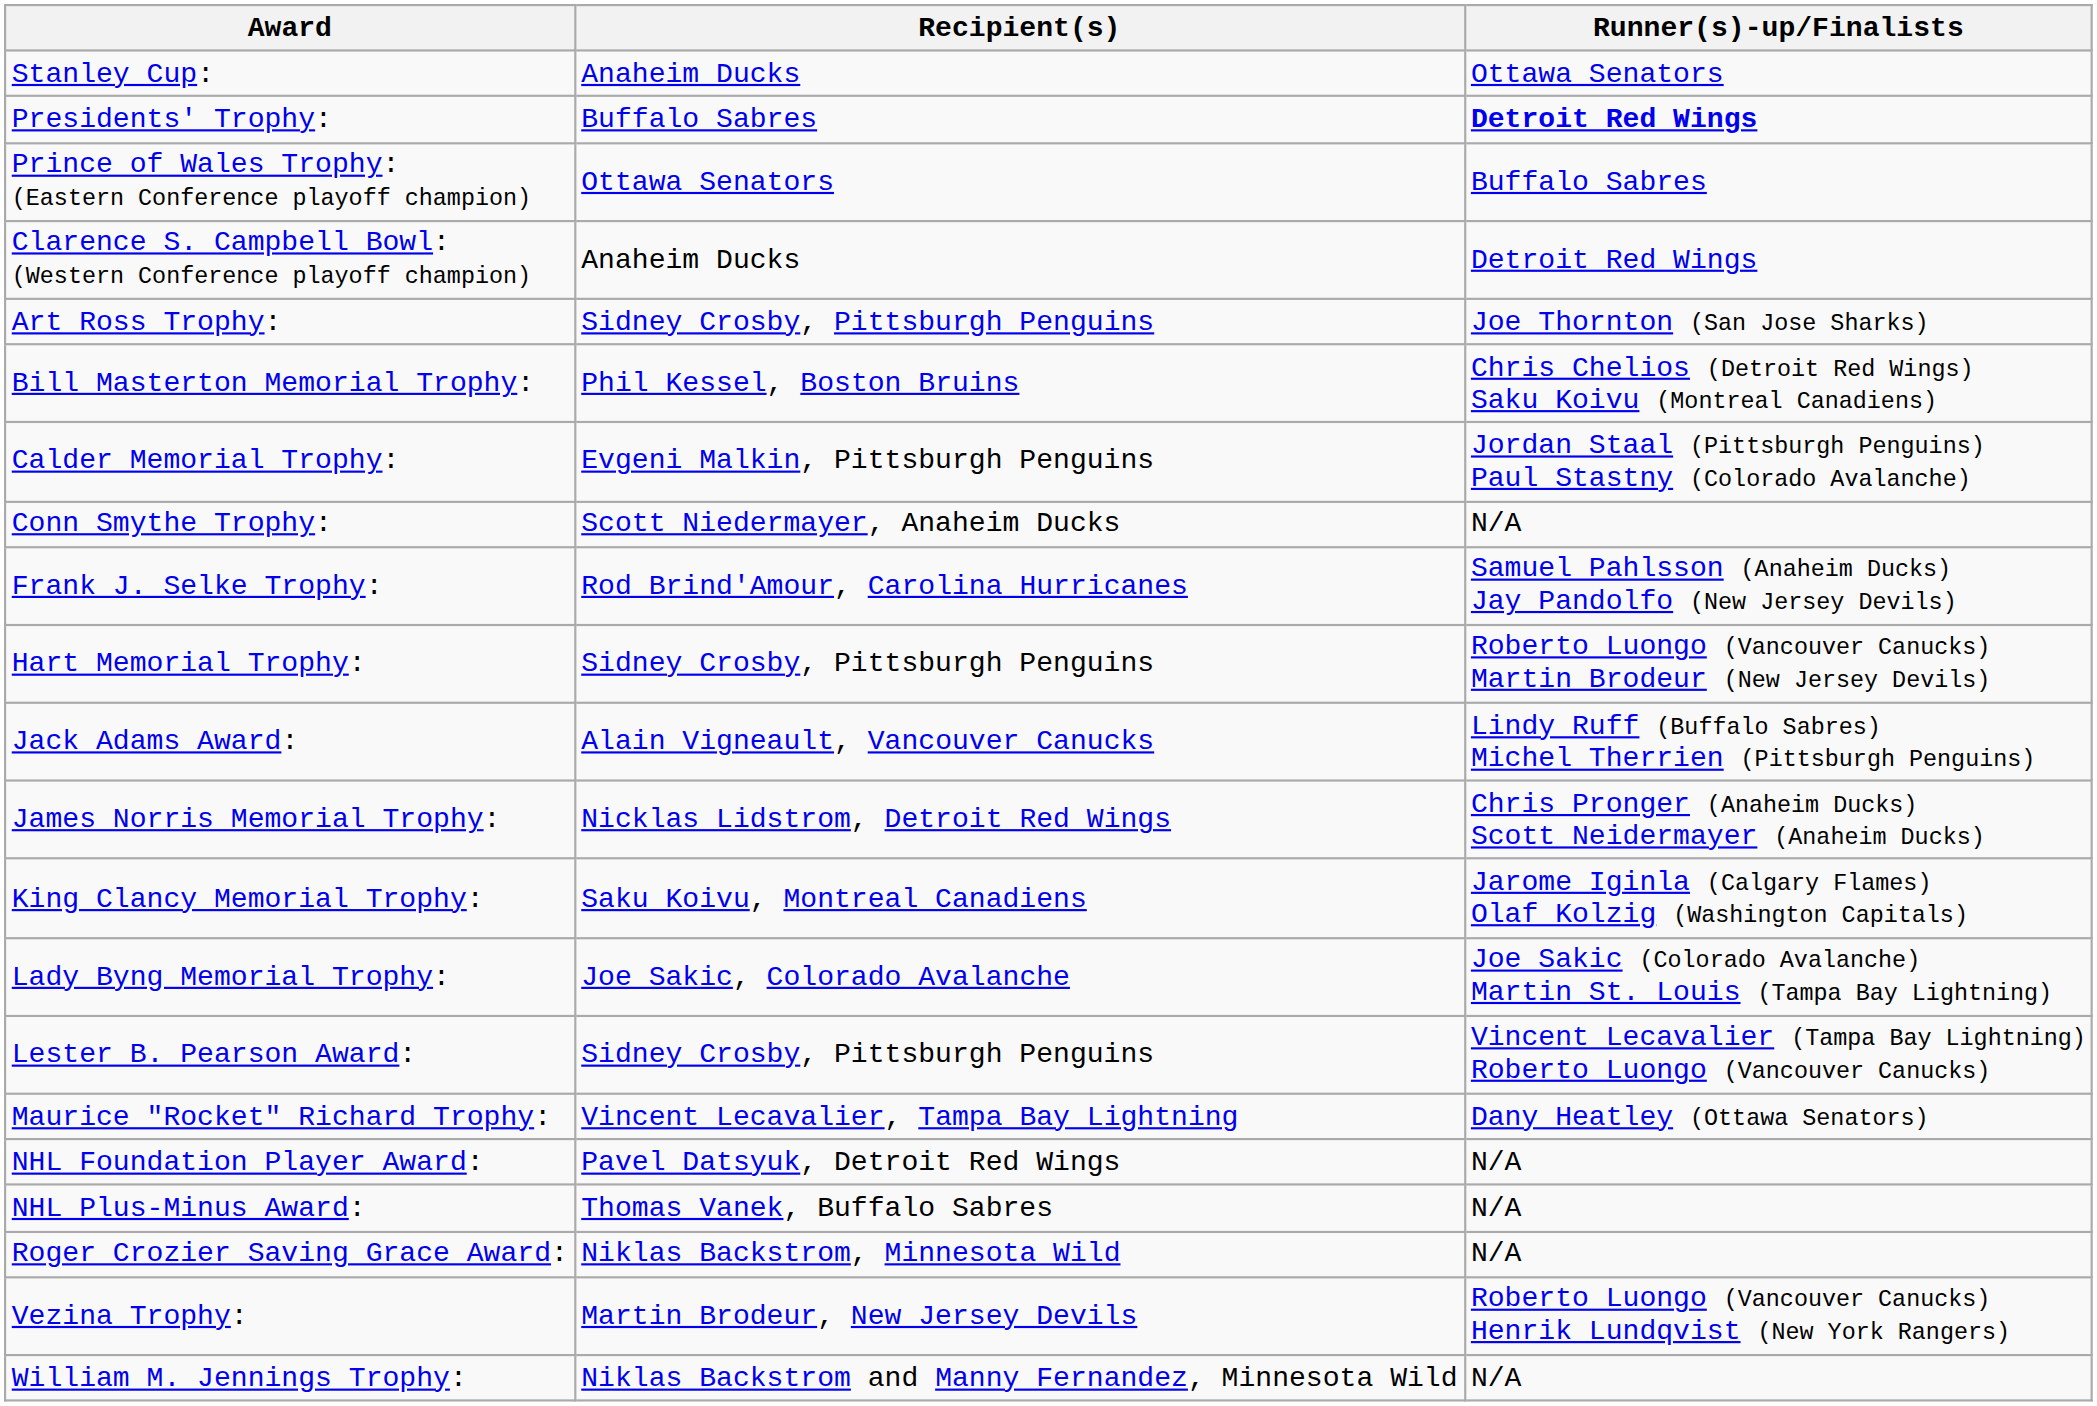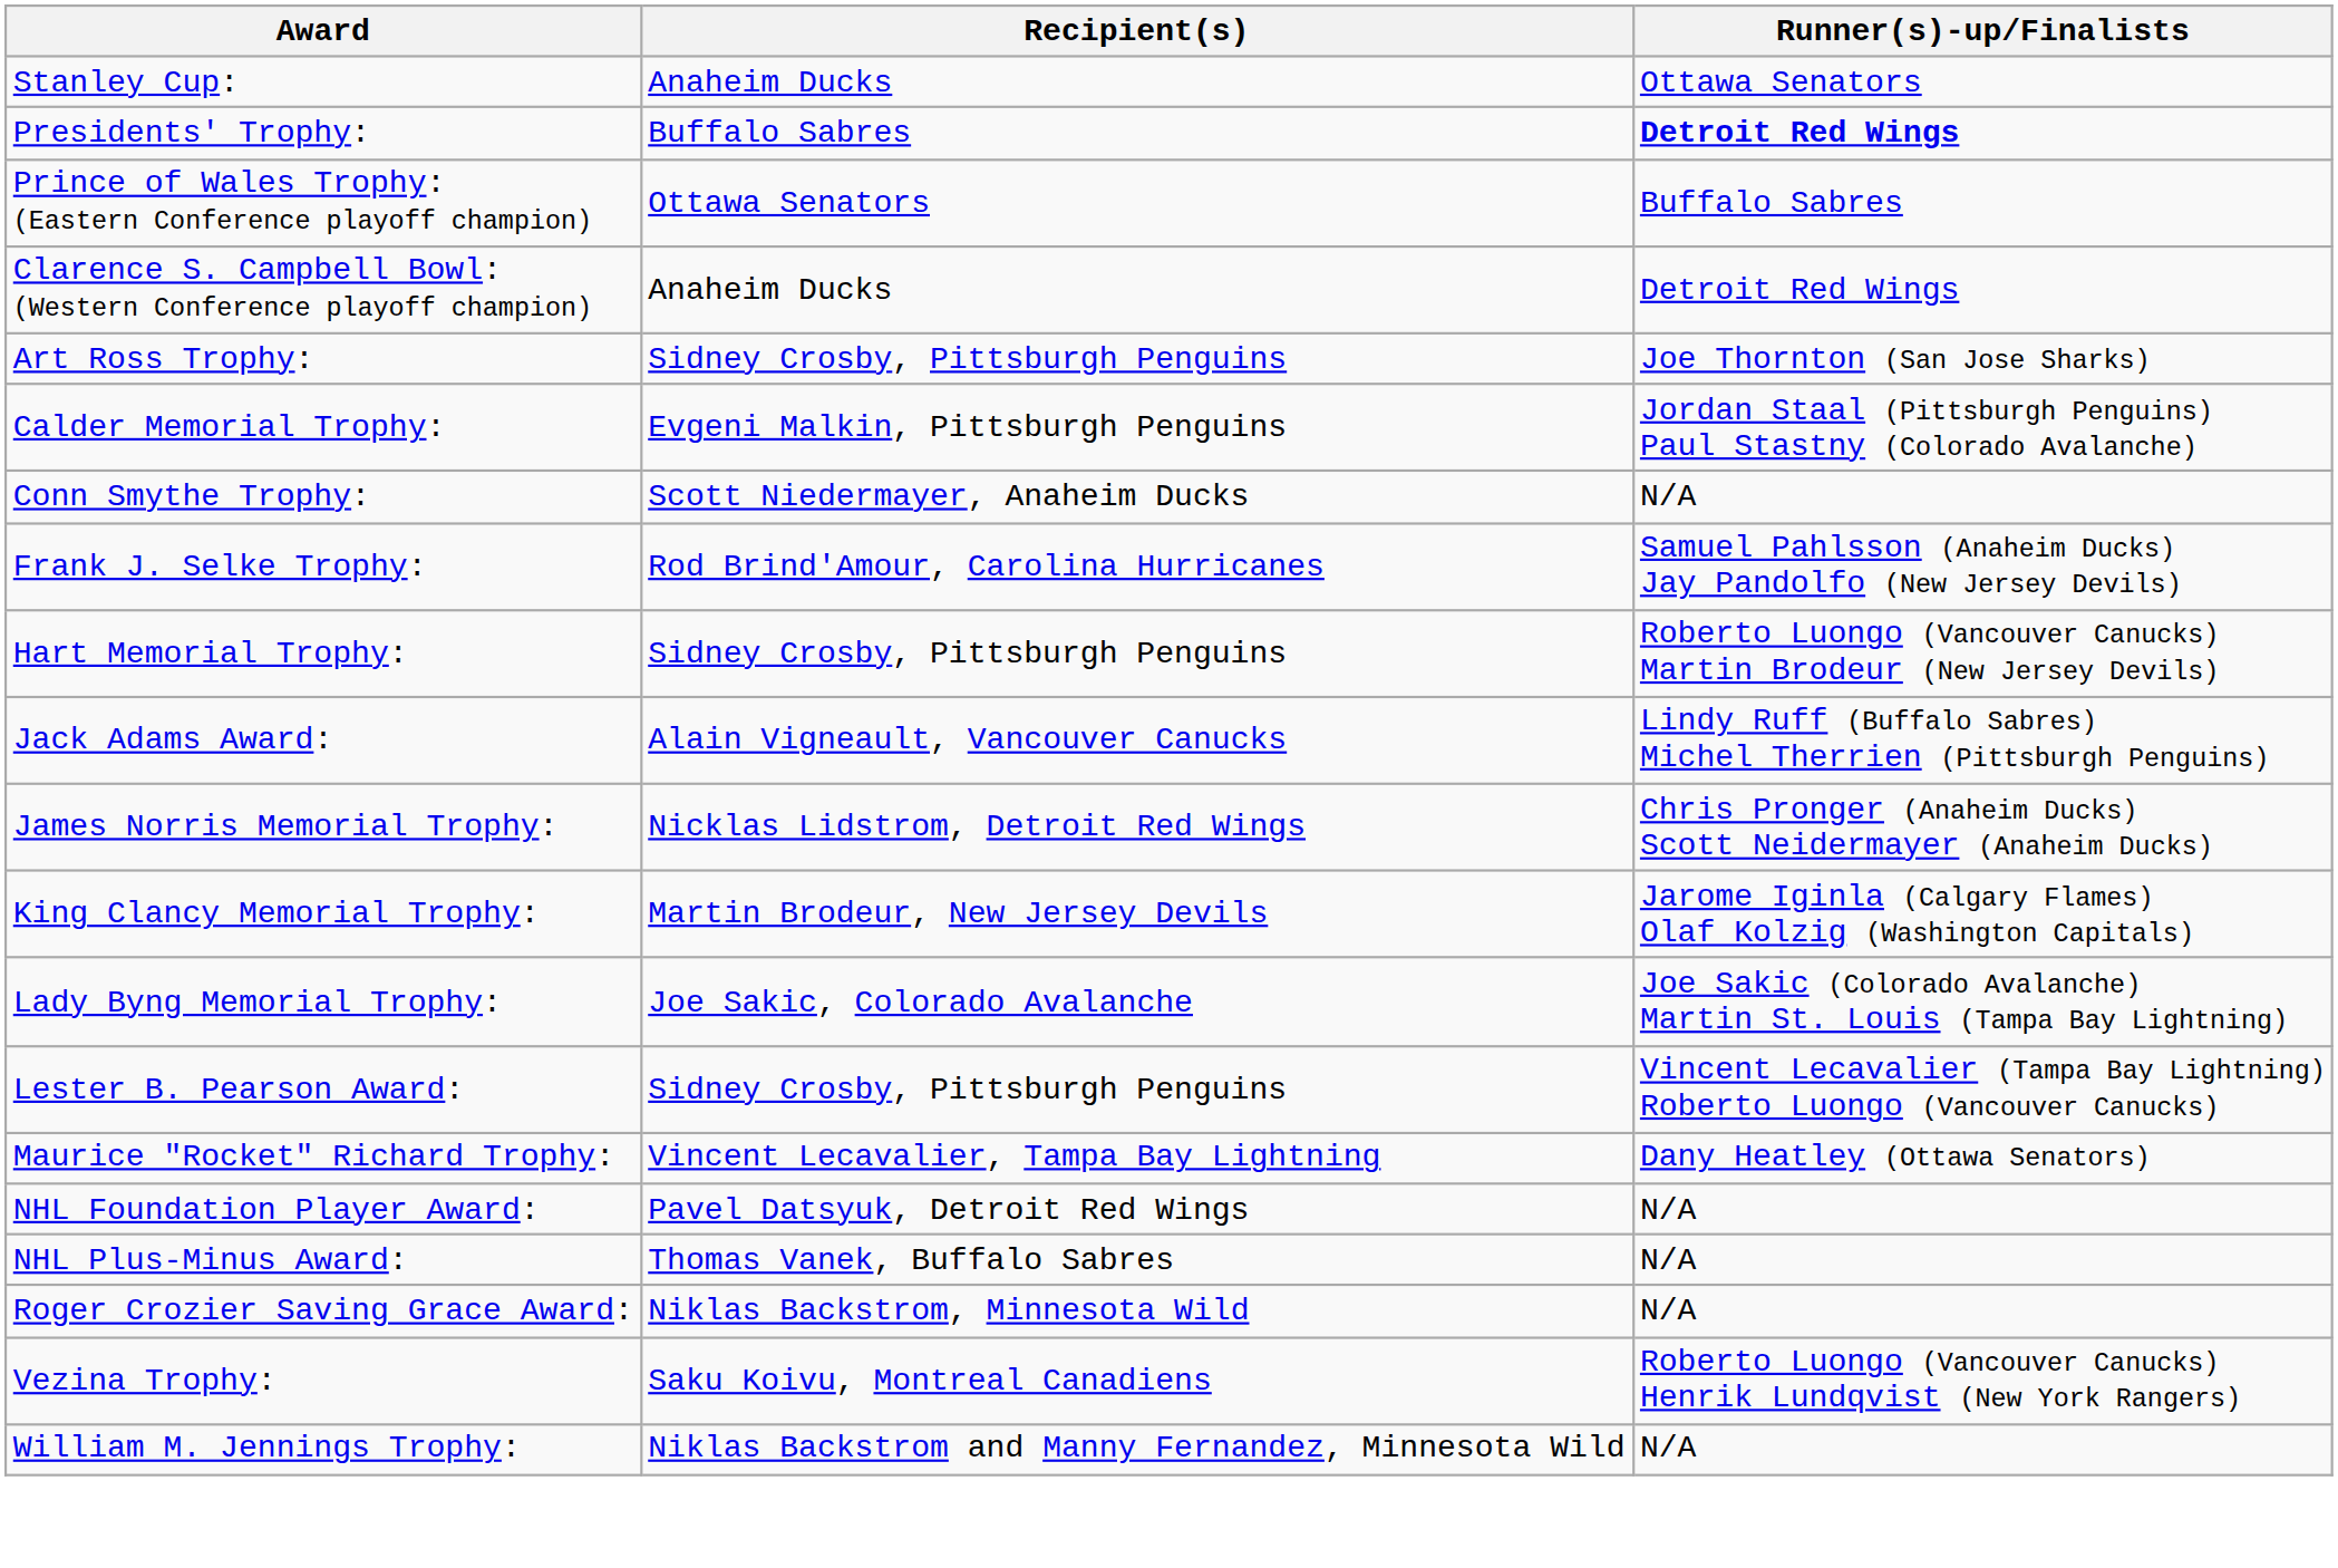 <table class="wikitable">
 <tr>
 <th>Award</th>
 <th>Recipient(s)</th>
 <th>Runner(s)-up/Finalists</th>
 </tr>
 <tr>
 <td><a href='#'>Stanley Cup</a>:</td>
 <td><a href='#'>Anaheim Ducks</a></td>
 <td><a href='#'>Ottawa Senators</a></td>
 </tr>
 <tr>
 <td><a href='#'>Presidents' Trophy</a>:</td>
 <td><a href='#'>Buffalo Sabres</a></td>
 <td><strong><a href='#'>Detroit Red Wings</a></strong></td>
 </tr>
 <tr>
 <td><a href='#'>Prince of Wales Trophy</a>: <br><small>(Eastern Conference playoff champion)</small></td>
 <td><a href='#'>Ottawa Senators</a></td>
 <td><a href='#'>Buffalo Sabres</a></td>
 </tr>
 <tr>
 <td><a href='#'>Clarence S. Campbell Bowl</a>: <br><small>(Western Conference playoff champion)</small></td>
 <td>Anaheim Ducks</td>
 <td><a href='#'>Detroit Red Wings</a></td>
 </tr>
 <tr>
 <td><a href='#'>Art Ross Trophy</a>:</td>
 <td><a href='#'>Sidney Crosby</a>, <a href='#'>Pittsburgh Penguins</a></td>
 <td><a href='#'>Joe Thornton</a> <small>(San Jose Sharks)</small></td>
-</tr>
-<tr>
-<td><a href='#'>Bill Masterton Memorial Trophy</a>:</td>
-<td><a href='#'>Phil Kessel</a>, <a href='#'>Boston Bruins</a></td>
-<td><a href='#'>Chris Chelios</a> <small> (Detroit Red Wings)</small><br><a href='#'>Saku Koivu</a> <small>(Montreal Canadiens)</small></td>
 </tr>
 <tr>
 <td><a href='#'>Calder Memorial Trophy</a>:</td>
 <td><a href='#'>Evgeni Malkin</a>, Pittsburgh Penguins</td>
 <td><a href='#'>Jordan Staal</a> <small>(Pittsburgh Penguins)</small><br><a href='#'>Paul Stastny</a> <small>(Colorado Avalanche)</small></td>
 </tr>
 <tr>
 <td><a href='#'>Conn Smythe Trophy</a>:</td>
 <td><a href='#'>Scott Niedermayer</a>, Anaheim Ducks</td>
 <td>N/A</td>
 </tr>
 <tr>
 <td><a href='#'>Frank J. Selke Trophy</a>:</td>
 <td><a href='#'>Rod Brind'Amour</a>, <a href='#'>Carolina Hurricanes</a></td>
 <td><a href='#'>Samuel Pahlsson</a> <small>(Anaheim Ducks)</small><br><a href='#'>Jay Pandolfo</a> <small>(New Jersey Devils)</small></td>
 </tr>
 <tr>
 <td><a href='#'>Hart Memorial Trophy</a>:</td>
 <td><a href='#'>Sidney Crosby</a>, Pittsburgh Penguins</td>
 <td><a href='#'>Roberto Luongo</a> <small>(Vancouver Canucks)</small><br><a href='#'>Martin Brodeur</a> <small>(New Jersey Devils)</small></td>
 </tr>
 <tr>
 <td><a href='#'>Jack Adams Award</a>:</td>
 <td><a href='#'>Alain Vigneault</a>, <a href='#'>Vancouver Canucks</a></td>
 <td><a href='#'>Lindy Ruff</a> <small>(Buffalo Sabres)</small><br><a href='#'>Michel Therrien</a> <small>(Pittsburgh Penguins)</small></td>
 </tr>
 <tr>
 <td><a href='#'>James Norris Memorial Trophy</a>:</td>
 <td><a href='#'>Nicklas Lidstrom</a>, <a href='#'>Detroit Red Wings</a></td>
 <td><a href='#'>Chris Pronger</a> <small>(Anaheim Ducks)</small><br><a href='#'>Scott Neidermayer</a> <small>(Anaheim Ducks)</small></td>
 </tr>
 <tr>
 <td><a href='#'>King Clancy Memorial Trophy</a>:</td>
-<td><a href='#'>Saku Koivu</a>, <a href='#'>Montreal Canadiens</a></td>
+<td><a href='#'>Martin Brodeur</a>, <a href='#'>New Jersey Devils</a></td>
 <td><a href='#'>Jarome Iginla</a> <small>(Calgary Flames)</small><br><a href='#'>Olaf Kolzig</a> <small>(Washington Capitals)</small></td>
 </tr>
 <tr>
 <td><a href='#'>Lady Byng Memorial Trophy</a>:</td>
 <td><a href='#'>Joe Sakic</a>, <a href='#'>Colorado Avalanche</a></td>
 <td><a href='#'>Joe Sakic</a> <small>(Colorado Avalanche)</small><br><a href='#'>Martin St. Louis</a> <small>(Tampa Bay Lightning)</small></td>
 </tr>
 <tr>
 <td><a href='#'>Lester B. Pearson Award</a>:</td>
 <td><a href='#'>Sidney Crosby</a>, Pittsburgh Penguins</td>
 <td><a href='#'>Vincent Lecavalier</a> <small>(Tampa Bay Lightning)</small><br><a href='#'>Roberto Luongo</a> <small>(Vancouver Canucks)</small></td>
 </tr>
 <tr>
 <td><a href='#'>Maurice "Rocket" Richard Trophy</a>:</td>
 <td><a href='#'>Vincent Lecavalier</a>, <a href='#'>Tampa Bay Lightning</a></td>
 <td><a href='#'>Dany Heatley</a> <small>(Ottawa Senators)</small></td>
 </tr>
 <tr>
 <td><a href='#'>NHL Foundation Player Award</a>:</td>
 <td><a href='#'>Pavel Datsyuk</a>, Detroit Red Wings</td>
 <td>N/A</td>
 </tr>
 <tr>
 <td><a href='#'>NHL Plus-Minus Award</a>:</td>
 <td><a href='#'>Thomas Vanek</a>, Buffalo Sabres</td>
 <td>N/A</td>
 </tr>
 <tr>
 <td><a href='#'>Roger Crozier Saving Grace Award</a>:</td>
 <td><a href='#'>Niklas Backstrom</a>, <a href='#'>Minnesota Wild</a></td>
 <td>N/A</td>
 </tr>
 <tr>
 <td><a href='#'>Vezina Trophy</a>:</td>
-<td><a href='#'>Martin Brodeur</a>, <a href='#'>New Jersey Devils</a></td>
+<td><a href='#'>Saku Koivu</a>, <a href='#'>Montreal Canadiens</a></td>
 <td><a href='#'>Roberto Luongo</a> <small>(Vancouver Canucks)</small><br><a href='#'>Henrik Lundqvist</a> <small>(New York Rangers)</small></td>
 </tr>
 <tr>
 <td><a href='#'>William M. Jennings Trophy</a>:</td>
 <td><a href='#'>Niklas Backstrom</a> and <a href='#'>Manny Fernandez</a>, Minnesota Wild</td>
 <td>N/A </td>
 </tr>
 </table>
